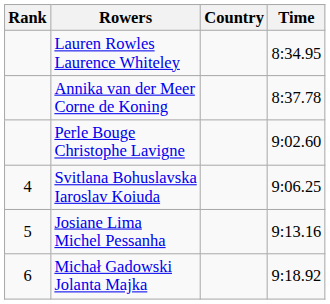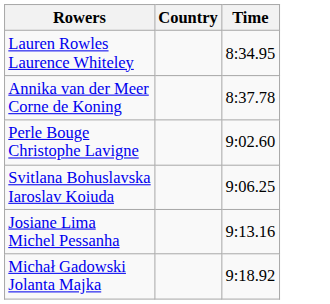 <table class="wikitable" style="text-align:center">
 <tr>
-<th>Rank</th>
 <th>Rowers</th>
 <th>Country</th>
 <th>Time</th>
 </tr>
 <tr>
-<td></td>
 <td align="left"><a href='#'>Lauren Rowles</a><br><a href='#'>Laurence Whiteley</a></td>
 <td align="left"></td>
 <td>8:34.95</td>
 </tr>
 <tr>
-<td></td>
 <td align="left"><a href='#'>Annika van der Meer</a><br><a href='#'>Corne de Koning</a></td>
 <td align="left"></td>
 <td>8:37.78</td>
 </tr>
 <tr>
-<td></td>
 <td align="left"><a href='#'>Perle Bouge</a><br><a href='#'>Christophe Lavigne</a></td>
 <td align="left"></td>
 <td>9:02.60</td>
 </tr>
 <tr>
-<td>4</td>
 <td align="left"><a href='#'>Svitlana Bohuslavska</a><br><a href='#'>Iaroslav Koiuda</a></td>
 <td align="left"></td>
 <td>9:06.25</td>
 </tr>
 <tr>
-<td>5</td>
 <td align="left"><a href='#'>Josiane Lima</a><br><a href='#'>Michel Pessanha</a></td>
 <td align="left"></td>
 <td>9:13.16</td>
 </tr>
 <tr>
-<td>6</td>
 <td align="left"><a href='#'>Michał Gadowski</a><br><a href='#'>Jolanta Majka</a></td>
 <td align="left"></td>
 <td>9:18.92</td>
 </tr>
 </table>
